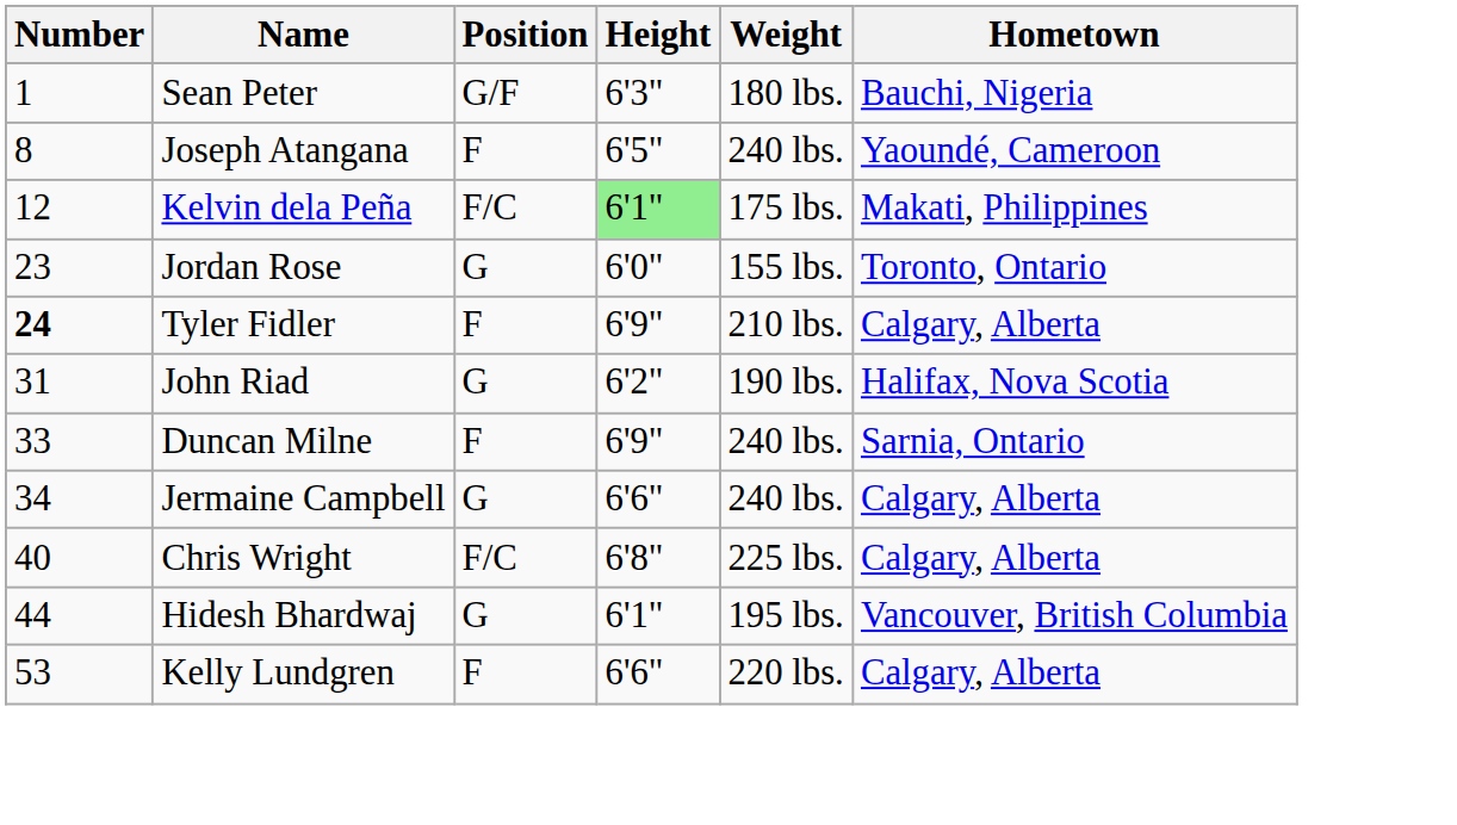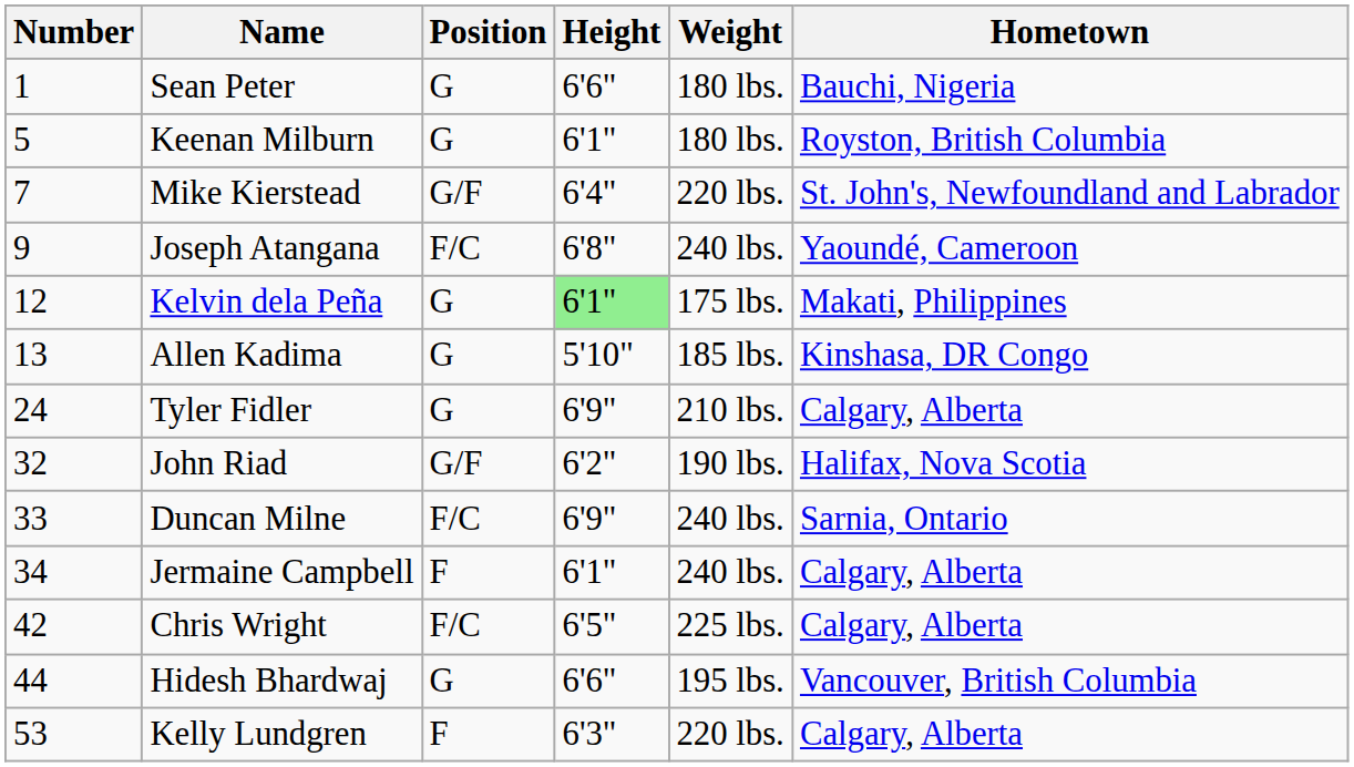 <table class="wikitable">
 <tr>
 <th>Number</th>
 <th>Name</th>
 <th>Position</th>
 <th>Height</th>
 <th>Weight</th>
 <th>Hometown</th>
 </tr>
 <tr>
 <td>1</td>
 <td>Sean Peter</td>
-<td>G/F</td>
-<td>6'3"</td>
+<td>G</td>
+<td>6'6"</td>
 <td>180 lbs.</td>
 <td><a href='#'>Bauchi, Nigeria</a></td>
 </tr>
 <tr>
-<td>8</td>
+<td>5</td>
+<td>Keenan Milburn</td>
+<td>G</td>
+<td>6'1"</td>
+<td>180 lbs.</td>
+<td><a href='#'>Royston, British Columbia</a></td>
+</tr>
+<tr>
+<td>7</td>
+<td>Mike Kierstead</td>
+<td>G/F</td>
+<td>6'4"</td>
+<td>220 lbs.</td>
+<td><a href='#'>St. John's, Newfoundland and Labrador</a></td>
+</tr>
+<tr>
+<td>9</td>
 <td>Joseph Atangana</td>
-<td>F</td>
-<td>6'5"</td>
+<td>F/C</td>
+<td>6'8"</td>
 <td>240 lbs.</td>
 <td><a href='#'>Yaoundé, Cameroon</a></td>
 </tr>
 <tr>
 <td>12</td>
 <td><a href='#'>Kelvin dela Peña</a></td>
-<td>F/C</td>
+<td>G</td>
 <td style="background: lightgreen;">6'1"</td>
 <td>175 lbs.</td>
 <td><a href='#'>Makati</a>, <a href='#'>Philippines</a></td>
 </tr>
 <tr>
-<td>23</td>
-<td>Jordan Rose</td>
+<td>13</td>
+<td>Allen Kadima</td>
 <td>G</td>
-<td>6'0"</td>
-<td>155 lbs.</td>
-<td><a href='#'>Toronto</a>, <a href='#'>Ontario</a></td>
+<td>5'10"</td>
+<td>185 lbs.</td>
+<td><a href='#'>Kinshasa, DR Congo</a></td>
 </tr>
 <tr>
-<td><strong>24</strong></td>
+<td>24</td>
 <td>Tyler Fidler</td>
-<td>F</td>
+<td>G</td>
 <td>6'9"</td>
 <td>210 lbs.</td>
 <td><a href='#'>Calgary</a>, <a href='#'>Alberta</a></td>
 </tr>
 <tr>
-<td>31</td>
+<td>32</td>
 <td>John Riad</td>
-<td>G</td>
+<td>G/F</td>
 <td>6'2"</td>
 <td>190 lbs.</td>
 <td><a href='#'>Halifax, Nova Scotia</a></td>
 </tr>
 <tr>
 <td>33</td>
 <td>Duncan Milne</td>
-<td>F</td>
+<td>F/C</td>
 <td>6'9"</td>
 <td>240 lbs.</td>
 <td><a href='#'>Sarnia, Ontario</a></td>
 </tr>
 <tr>
 <td>34</td>
 <td>Jermaine Campbell</td>
-<td>G</td>
-<td>6'6"</td>
+<td>F</td>
+<td>6'1"</td>
 <td>240 lbs.</td>
 <td><a href='#'>Calgary</a>, <a href='#'>Alberta</a></td>
 </tr>
 <tr>
-<td>40</td>
+<td>42</td>
 <td>Chris Wright</td>
 <td>F/C</td>
-<td>6'8"</td>
+<td>6'5"</td>
 <td>225 lbs.</td>
 <td><a href='#'>Calgary</a>, <a href='#'>Alberta</a></td>
 </tr>
 <tr>
 <td>44</td>
 <td>Hidesh Bhardwaj</td>
 <td>G</td>
-<td>6'1"</td>
+<td>6'6"</td>
 <td>195 lbs.</td>
 <td><a href='#'>Vancouver</a>, <a href='#'>British Columbia</a></td>
 </tr>
 <tr>
 <td>53</td>
 <td>Kelly Lundgren</td>
 <td>F</td>
-<td>6'6"</td>
+<td>6'3"</td>
 <td>220 lbs.</td>
 <td><a href='#'>Calgary</a>, <a href='#'>Alberta</a></td>
 </tr>
 </table>
